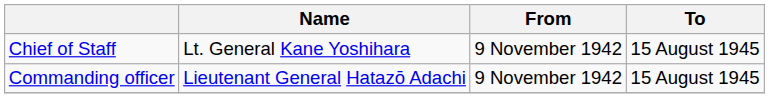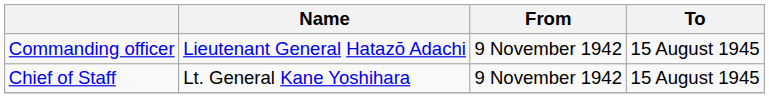 <table class=wikitable>
 <tr>
 <th></th>
 <th>Name</th>
 <th>From</th>
 <th>To</th>
 </tr>
 <tr>
+<td><a href='#'>Commanding officer</a></td>
+<td><a href='#'>Lieutenant General</a> <a href='#'>Hatazō Adachi</a></td>
+<td>9 November 1942</td>
+<td>15 August 1945</td>
+</tr>
+<tr>
 <td><a href='#'>Chief of Staff</a></td>
 <td>Lt. General <a href='#'>Kane Yoshihara</a></td>
 <td>9 November 1942</td>
 <td>15 August 1945</td>
 </tr>
 <tr>
-<td><a href='#'>Commanding officer</a></td>
-<td><a href='#'>Lieutenant General</a> <a href='#'>Hatazō Adachi</a></td>
-<td>9 November 1942</td>
-<td>15 August 1945</td>
-</tr>
-<tr>
 </tr>
 </table>
